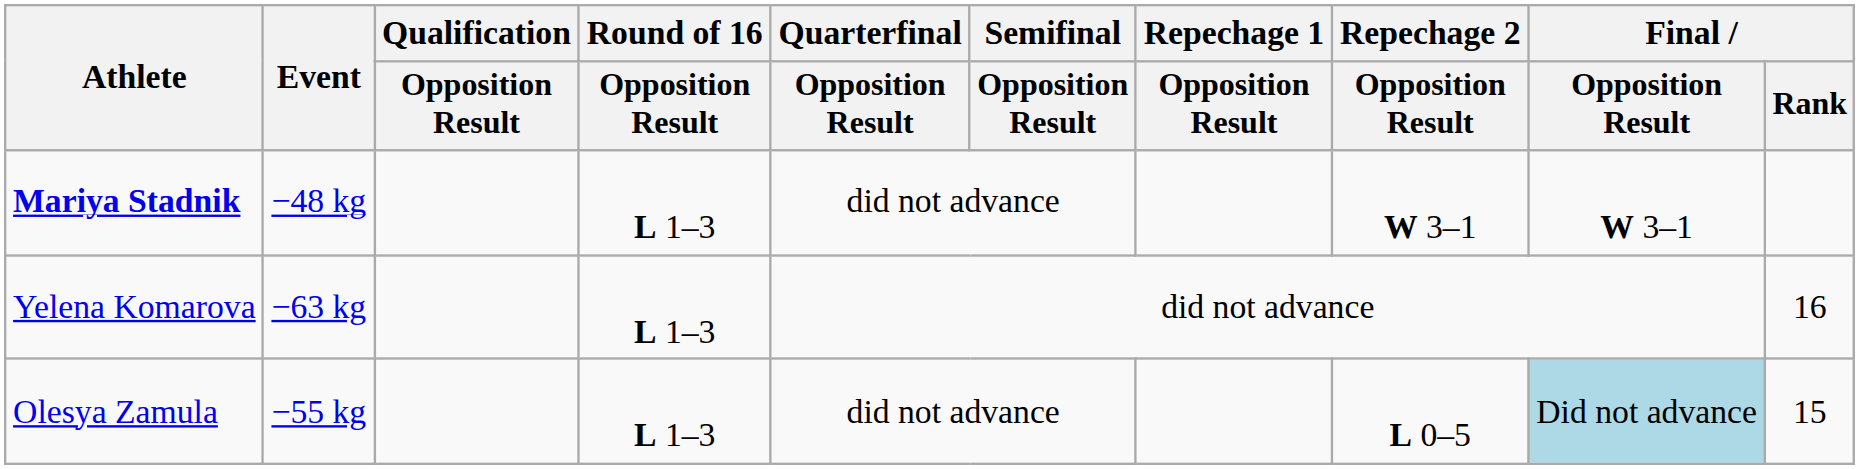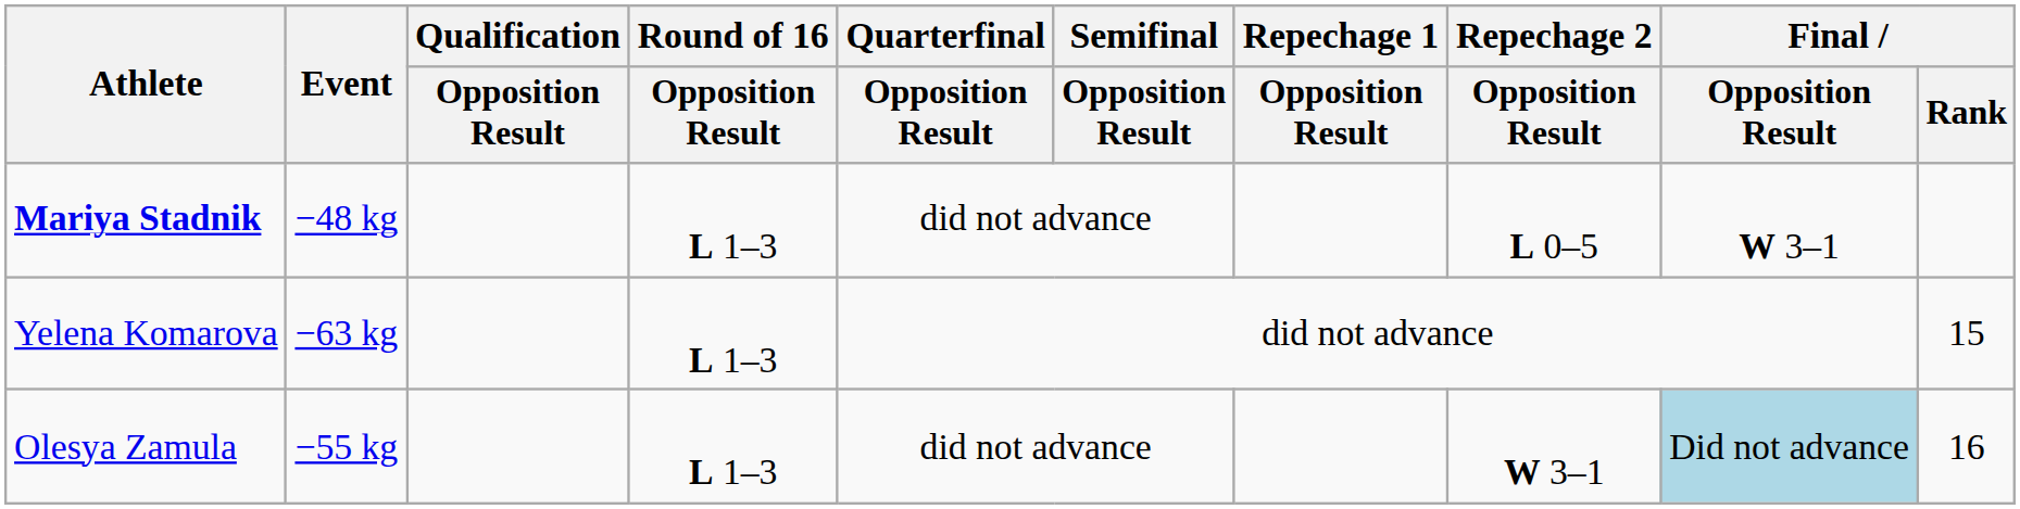 <table class="wikitable" style="font-size:90%">
 <tr>
 <th rowspan="2">Athlete</th>
 <th rowspan="2">Event</th>
 <th>Qualification</th>
 <th>Round of 16</th>
 <th>Quarterfinal</th>
 <th>Semifinal</th>
 <th>Repechage 1</th>
 <th>Repechage 2</th>
 <th colspan=2>Final / </th>
 </tr>
 <tr style="font-size: 95%">
 <th>Opposition<br>Result</th>
 <th>Opposition<br>Result</th>
 <th>Opposition<br>Result</th>
 <th>Opposition<br>Result</th>
 <th>Opposition<br>Result</th>
 <th>Opposition<br>Result</th>
 <th>Opposition<br>Result</th>
 <th>Rank</th>
 </tr>
 <tr align=center>
 <td align=left><strong><a href='#'>Mariya Stadnik</a></strong></td>
 <td align=left><a href='#'>−48 kg</a></td>
 <td></td>
 <td><br><strong>L</strong> 1–3 <sup></sup></td>
 <td colspan=2>did not advance</td>
 <td></td>
-<td><br><strong>W</strong> 3–1 <sup></sup></td>
+<td><br><strong>L</strong> 0–5 <sup></sup></td>
 <td><br><strong>W</strong> 3–1 <sup></sup></td>
 <td></td>
 </tr>
 <tr align=center>
 <td align=left><a href='#'>Yelena Komarova</a></td>
 <td align=left><a href='#'>−63 kg</a></td>
 <td></td>
 <td><br><strong>L</strong> 1–3 <sup></sup></td>
 <td colspan=5>did not advance</td>
-<td>16</td>
+<td>15</td>
 </tr>
 <tr align=center>
 <td align=left><a href='#'>Olesya Zamula</a></td>
 <td align=left><a href='#'>−55 kg</a></td>
 <td></td>
 <td><br><strong>L</strong> 1–3 <sup></sup></td>
 <td colspan=2>did not advance</td>
 <td></td>
-<td><br><strong>L</strong> 0–5 <sup></sup></td>
+<td><br><strong>W</strong> 3–1 <sup></sup></td>
 <td style="background: lightblue;">Did not advance</td>
-<td>15</td>
+<td>16</td>
 </tr>
 </table>
